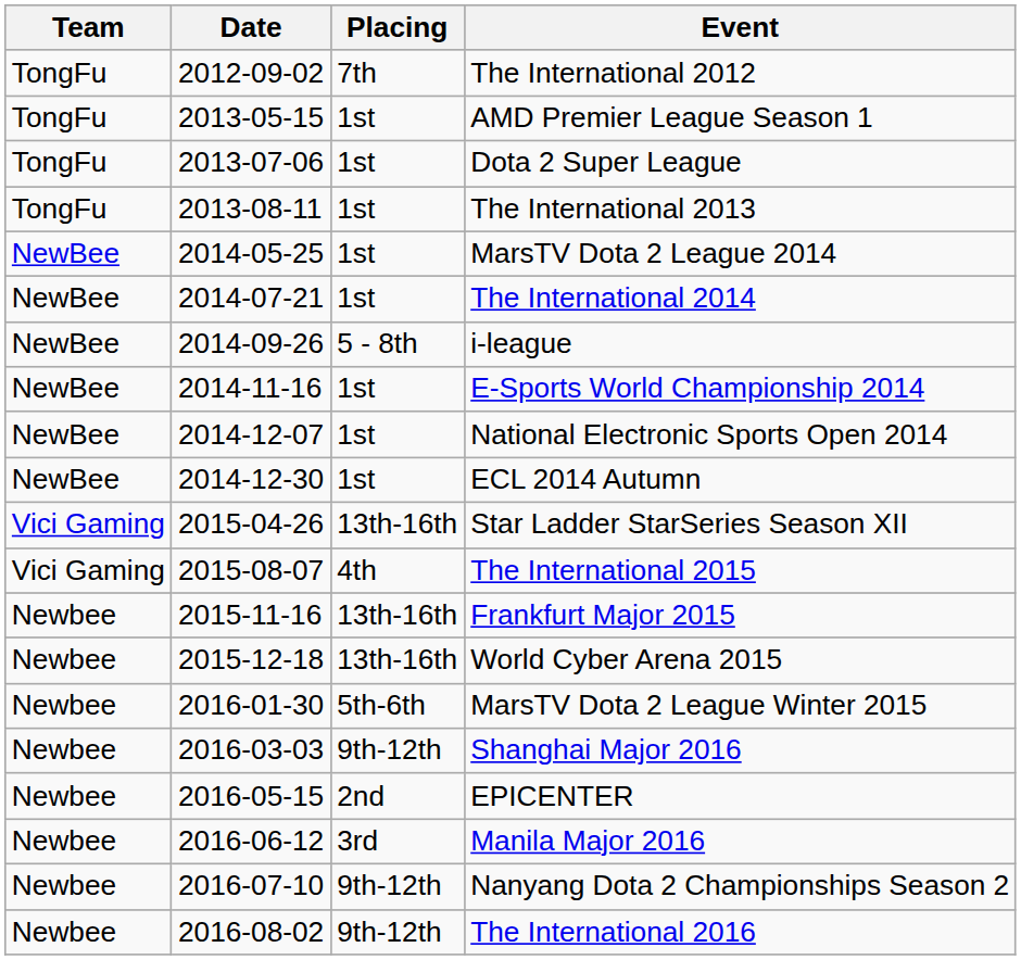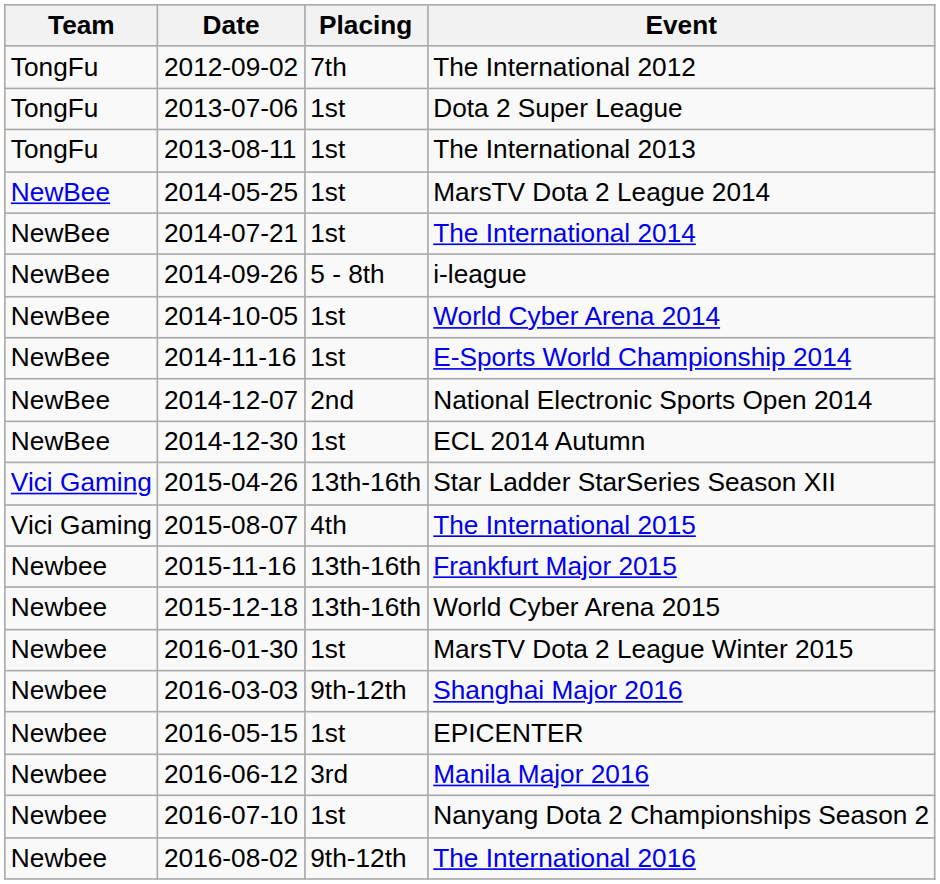 <table class="wikitable sortable">
 <tr>
 <th>Team</th>
 <th>Date</th>
 <th>Placing</th>
 <th>Event</th>
 </tr>
 <tr>
 <td>TongFu</td>
 <td>2012-09-02</td>
 <td>7th</td>
 <td>The International 2012</td>
-</tr>
-<tr>
-<td>TongFu</td>
-<td>2013-05-15</td>
-<td>1st</td>
-<td>AMD Premier League Season 1</td>
 </tr>
 <tr>
 <td>TongFu</td>
 <td>2013-07-06</td>
 <td>1st</td>
 <td>Dota 2 Super League</td>
 </tr>
 <tr>
 <td>TongFu</td>
 <td>2013-08-11</td>
 <td>1st</td>
 <td>The International 2013</td>
 </tr>
 <tr>
 <td><a href='#'>NewBee</a></td>
 <td>2014-05-25</td>
 <td>1st</td>
 <td>MarsTV Dota 2 League 2014</td>
 </tr>
 <tr>
 <td>NewBee</td>
 <td>2014-07-21</td>
 <td>1st</td>
 <td><a href='#'>The International 2014</a></td>
 </tr>
 <tr>
 <td>NewBee</td>
 <td>2014-09-26</td>
 <td>5 - 8th</td>
 <td>i-league</td>
 </tr>
 <tr>
 <td>NewBee</td>
+<td>2014-10-05</td>
+<td>1st</td>
+<td><a href='#'>World Cyber Arena 2014</a></td>
+</tr>
+<tr>
+<td>NewBee</td>
 <td>2014-11-16</td>
 <td>1st</td>
 <td><a href='#'>E-Sports World Championship 2014</a></td>
 </tr>
 <tr>
 <td>NewBee</td>
 <td>2014-12-07</td>
-<td>1st</td>
+<td>2nd</td>
 <td>National Electronic Sports Open 2014</td>
 </tr>
 <tr>
 <td>NewBee</td>
 <td>2014-12-30</td>
 <td>1st</td>
 <td>ECL 2014 Autumn</td>
 </tr>
 <tr>
 <td><a href='#'>Vici Gaming</a></td>
 <td>2015-04-26</td>
 <td>13th-16th</td>
 <td>Star Ladder StarSeries Season XII</td>
 </tr>
 <tr>
 <td>Vici Gaming</td>
 <td>2015-08-07</td>
 <td>4th</td>
 <td><a href='#'>The International 2015</a></td>
 </tr>
 <tr>
 <td>Newbee</td>
 <td>2015-11-16</td>
 <td>13th-16th</td>
 <td><a href='#'>Frankfurt Major 2015</a></td>
 </tr>
 <tr>
 <td>Newbee</td>
 <td>2015-12-18</td>
 <td>13th-16th</td>
 <td>World Cyber Arena 2015</td>
 </tr>
 <tr>
 <td>Newbee</td>
 <td>2016-01-30</td>
-<td>5th-6th</td>
+<td>1st</td>
 <td>MarsTV Dota 2 League Winter 2015</td>
 </tr>
 <tr>
 <td>Newbee</td>
 <td>2016-03-03</td>
 <td>9th-12th</td>
 <td><a href='#'>Shanghai Major 2016</a></td>
 </tr>
 <tr>
 <td>Newbee</td>
 <td>2016-05-15</td>
-<td>2nd</td>
+<td>1st</td>
 <td>EPICENTER</td>
 </tr>
 <tr>
 <td>Newbee</td>
 <td>2016-06-12</td>
 <td>3rd</td>
 <td><a href='#'>Manila Major 2016</a></td>
 </tr>
 <tr>
 <td>Newbee</td>
 <td>2016-07-10</td>
-<td>9th-12th</td>
+<td>1st</td>
 <td>Nanyang Dota 2 Championships Season 2</td>
 </tr>
 <tr>
 <td>Newbee</td>
 <td>2016-08-02</td>
 <td>9th-12th</td>
 <td><a href='#'>The International 2016</a></td>
 </tr>
 </table>
